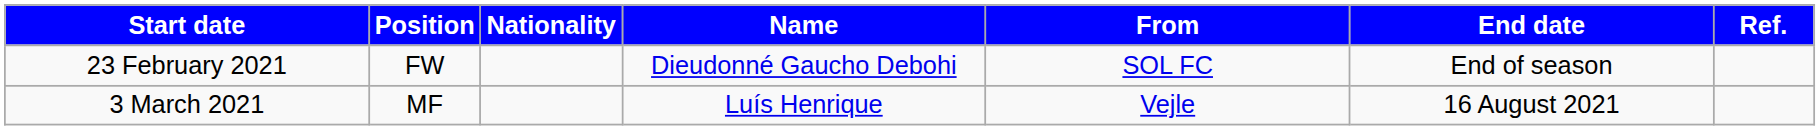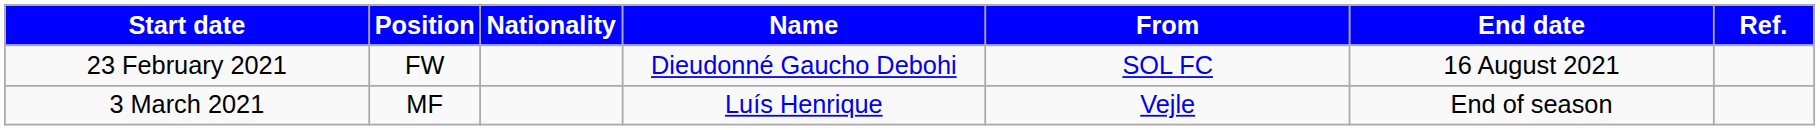 <table class="wikitable"  style="text-align:center; font-size:90%; ">
 <tr>
 <th style="background:#00f; color:white; width:200px;">Start date</th>
 <th style="background:#00f; color:white; width:50px;">Position</th>
 <th style="background:#00f; color:white; width:50px;">Nationality</th>
 <th style="background:#00f; color:white; width:200px;">Name</th>
 <th style="background:#00f; color:white; width:200px;">From</th>
 <th style="background:#00f; color:white; width:200px;">End date</th>
 <th style="background:#00f; color:white; width:50px;">Ref.</th>
 </tr>
 <tr>
 <td>23 February 2021</td>
 <td>FW</td>
 <td></td>
 <td><a href='#'>Dieudonné Gaucho Debohi</a></td>
 <td><a href='#'>SOL FC</a></td>
-<td>End of season</td>
+<td>16 August 2021</td>
 <td></td>
 </tr>
 <tr>
 <td>3 March 2021</td>
 <td>MF</td>
 <td></td>
 <td><a href='#'>Luís Henrique</a></td>
 <td><a href='#'>Vejle</a></td>
-<td>16 August 2021</td>
+<td>End of season</td>
 <td></td>
 </tr>
 </table>
